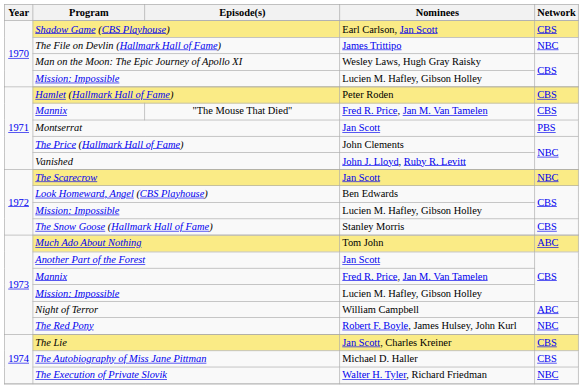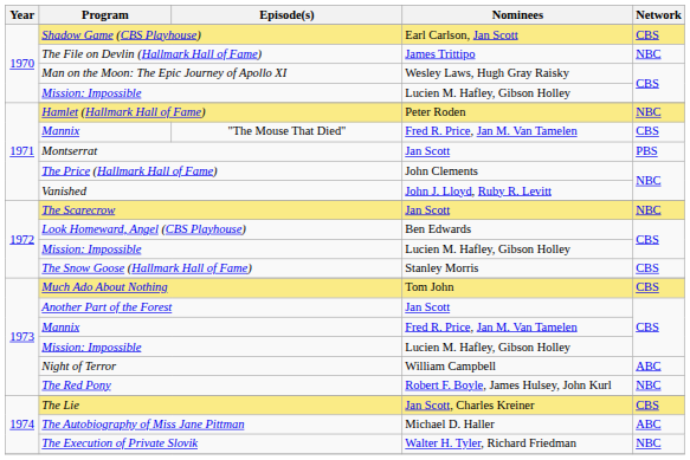 <table class="wikitable" style="width:100%">
 <tr bgcolor="#bebebe">
 <th width="5%">Year</th>
 <th width="20%">Program</th>
 <th width="35%">Episode(s)</th>
 <th width="35%">Nominees</th>
 <th width="5%">Network</th>
 </tr>
 <tr>
 <td rowspan=5 style="text-align:center"><a href='#'>1970</a><br></td>
 </tr>
 <tr style="background:#FAEB86">
 <td colspan=2><em><a href='#'>Shadow Game</a> (<a href='#'>CBS Playhouse</a>)</em></td>
 <td>Earl Carlson, <a href='#'>Jan Scott</a></td>
 <td><a href='#'>CBS</a></td>
 </tr>
 <tr>
 <td colspan=2><em>The File on Devlin (<a href='#'>Hallmark Hall of Fame</a>)</em></td>
 <td><a href='#'>James Trittipo</a></td>
 <td><a href='#'>NBC</a></td>
 </tr>
 <tr>
 <td colspan=2><em>Man on the Moon: The Epic Journey of Apollo XI</em></td>
 <td>Wesley Laws, Hugh Gray Raisky</td>
 <td rowspan=2><a href='#'>CBS</a></td>
 </tr>
 <tr>
 <td colspan=2><em><a href='#'>Mission: Impossible</a></em></td>
 <td>Lucien M. Hafley, Gibson Holley</td>
 </tr>
 <tr>
 <td rowspan=6 style="text-align:center"><a href='#'>1971</a><br></td>
 </tr>
 <tr style="background:#FAEB86">
 <td colspan=2><em><a href='#'>Hamlet</a> (<a href='#'>Hallmark Hall of Fame</a>)</em></td>
 <td>Peter Roden</td>
-<td><a href='#'>CBS</a></td>
+<td><a href='#'>NBC</a></td>
 </tr>
 <tr>
 <td><em><a href='#'>Mannix</a></em></td>
 <td align=center>"The Mouse That Died"</td>
 <td><a href='#'>Fred R. Price</a>, <a href='#'>Jan M. Van Tamelen</a></td>
 <td><a href='#'>CBS</a></td>
 </tr>
 <tr>
 <td colspan=2><em>Montserrat</em></td>
 <td><a href='#'>Jan Scott</a></td>
 <td><a href='#'>PBS</a></td>
 </tr>
 <tr>
 <td colspan=2><em><a href='#'>The Price</a> (<a href='#'>Hallmark Hall of Fame</a>)</em></td>
 <td>John Clements</td>
 <td rowspan=2><a href='#'>NBC</a></td>
 </tr>
 <tr>
 <td colspan=2><em>Vanished</em></td>
 <td><a href='#'>John J. Lloyd</a>, <a href='#'>Ruby R. Levitt</a></td>
 </tr>
 <tr>
 <td rowspan=5 style="text-align:center"><a href='#'>1972</a><br></td>
 </tr>
 <tr style="background:#FAEB86">
 <td colspan=2><em><a href='#'>The Scarecrow</a></em></td>
 <td><a href='#'>Jan Scott</a></td>
 <td><a href='#'>NBC</a></td>
 </tr>
 <tr>
 <td colspan=2><em><a href='#'>Look Homeward, Angel</a> (<a href='#'>CBS Playhouse</a>)</em></td>
 <td>Ben Edwards</td>
 <td rowspan=2><a href='#'>CBS</a></td>
 </tr>
 <tr>
 <td colspan=2><em><a href='#'>Mission: Impossible</a></em></td>
 <td>Lucien M. Hafley, Gibson Holley</td>
 </tr>
 <tr>
 <td colspan=2><em><a href='#'>The Snow Goose</a> (<a href='#'>Hallmark Hall of Fame</a>)</em></td>
 <td>Stanley Morris</td>
 <td><a href='#'>CBS</a></td>
 </tr>
 <tr>
 <td rowspan=7 style="text-align:center"><a href='#'>1973</a><br></td>
 </tr>
 <tr style="background:#FAEB86">
 <td colspan=2><em><a href='#'>Much Ado About Nothing</a></em></td>
 <td>Tom John</td>
-<td><a href='#'>ABC</a></td>
+<td><a href='#'>CBS</a></td>
 </tr>
 <tr>
 <td colspan=2><em><a href='#'>Another Part of the Forest</a></em></td>
 <td><a href='#'>Jan Scott</a></td>
 <td rowspan=3><a href='#'>CBS</a></td>
 </tr>
 <tr>
 <td colspan=2><em><a href='#'>Mannix</a></em></td>
 <td><a href='#'>Fred R. Price</a>, <a href='#'>Jan M. Van Tamelen</a></td>
 </tr>
 <tr>
 <td colspan=2><em><a href='#'>Mission: Impossible</a></em></td>
 <td>Lucien M. Hafley, Gibson Holley</td>
 </tr>
 <tr>
 <td colspan=2><em>Night of Terror</em></td>
 <td>William Campbell</td>
 <td><a href='#'>ABC</a></td>
 </tr>
 <tr>
 <td colspan=2><em><a href='#'>The Red Pony</a></em></td>
 <td><a href='#'>Robert F. Boyle</a>, James Hulsey, John Kurl</td>
 <td><a href='#'>NBC</a></td>
 </tr>
 <tr>
 <td rowspan=4 style="text-align:center"><a href='#'>1974</a><br></td>
 </tr>
 <tr style="background:#FAEB86">
 <td colspan=2><em>The Lie</em></td>
 <td><a href='#'>Jan Scott</a>, Charles Kreiner</td>
 <td><a href='#'>CBS</a></td>
 </tr>
 <tr>
 <td colspan=2><em><a href='#'>The Autobiography of Miss Jane Pittman</a></em></td>
 <td>Michael D. Haller</td>
-<td><a href='#'>CBS</a></td>
+<td><a href='#'>ABC</a></td>
 </tr>
 <tr>
 <td colspan=2><em><a href='#'>The Execution of Private Slovik</a></em></td>
 <td><a href='#'>Walter H. Tyler</a>, Richard Friedman</td>
 <td><a href='#'>NBC</a></td>
 </tr>
 <tr>
 </tr>
 </table>
